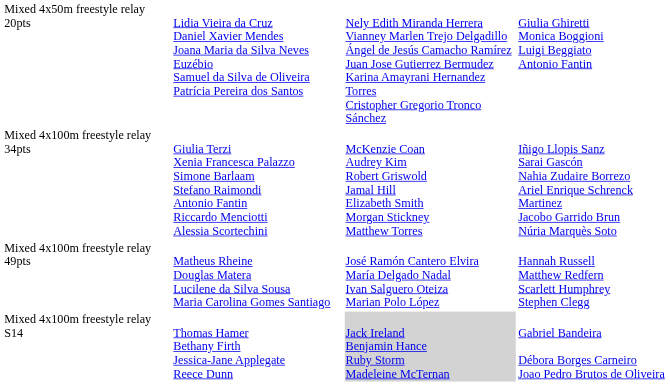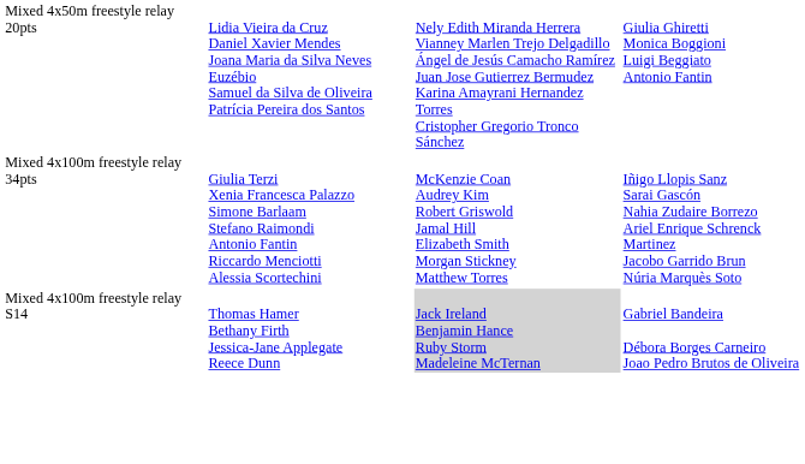 <table>
 <tr style="vertical-align:top;">
 <td>Mixed 4x50m freestyle relay 20pts</td>
 <td class="nowrap"><strong></strong><br><a href='#'>Lidia Vieira da Cruz</a><br><a href='#'>Daniel Xavier Mendes</a><br><a href='#'>Joana Maria da Silva Neves Euzébio</a><br><a href='#'>Samuel da Silva de Oliveira</a><br><a href='#'>Patrícia Pereira dos Santos</a></td>
 <td class="nowrap"><strong></strong><br><a href='#'>Nely Edith Miranda Herrera</a><br><a href='#'>Vianney Marlen Trejo Delgadillo</a><br><a href='#'>Ángel de Jesús Camacho Ramírez</a><br><a href='#'>Juan Jose Gutierrez Bermudez</a><br><a href='#'>Karina Amayrani Hernandez Torres</a><br><a href='#'>Cristopher Gregorio Tronco Sánchez</a></td>
 <td class="nowrap"><strong></strong><br><a href='#'>Giulia Ghiretti</a><br><a href='#'>Monica Boggioni</a><br><a href='#'>Luigi Beggiato</a><br><a href='#'>Antonio Fantin</a></td>
 </tr>
 <tr style="vertical-align:top;">
 <td>Mixed 4x100m freestyle relay 34pts</td>
 <td class="nowrap"><strong></strong><br><a href='#'>Giulia Terzi</a><br><a href='#'>Xenia Francesca Palazzo</a><br><a href='#'>Simone Barlaam</a><br><a href='#'>Stefano Raimondi</a><br><a href='#'>Antonio Fantin</a><br><a href='#'>Riccardo Menciotti</a><br><a href='#'>Alessia Scortechini</a></td>
 <td class="nowrap"><strong></strong><br><a href='#'>McKenzie Coan</a><br><a href='#'>Audrey Kim</a><br><a href='#'>Robert Griswold</a><br><a href='#'>Jamal Hill</a><br><a href='#'>Elizabeth Smith</a><br><a href='#'>Morgan Stickney</a><br><a href='#'>Matthew Torres</a></td>
 <td class="nowrap"><strong></strong><br><a href='#'>Iñigo Llopis Sanz</a><br><a href='#'>Sarai Gascón</a><br><a href='#'>Nahia Zudaire Borrezo</a><br><a href='#'>Ariel Enrique Schrenck Martinez</a><br><a href='#'>Jacobo Garrido Brun</a><br><a href='#'>Núria Marquès Soto</a></td>
 </tr>
 <tr style="vertical-align:top;">
-<td>Mixed 4x100m freestyle relay 49pts</td>
-<td class="nowrap"><strong></strong><br><a href='#'>Matheus Rheine</a><br><a href='#'>Douglas Matera</a><br><a href='#'>Lucilene da Silva Sousa</a><br><a href='#'>Maria Carolina Gomes Santiago</a></td>
-<td class="nowrap"><strong></strong><br><a href='#'>José Ramón Cantero Elvira</a><br><a href='#'>María Delgado Nadal</a><br><a href='#'>Ivan Salguero Oteiza</a><br><a href='#'>Marian Polo López</a></td>
-<td class="nowrap"><strong></strong><br><a href='#'>Hannah Russell</a><br><a href='#'>Matthew Redfern</a><br><a href='#'>Scarlett Humphrey</a><br><a href='#'>Stephen Clegg</a></td>
-</tr>
-<tr style="vertical-align:top;">
 <td>Mixed 4x100m freestyle relay S14</td>
 <td class="nowrap"><strong></strong><br><a href='#'>Thomas Hamer</a><br><a href='#'>Bethany Firth</a><br><a href='#'>Jessica-Jane Applegate</a><br><a href='#'>Reece Dunn</a></td>
 <td class="nowrap" style="background: lightgrey;"><strong></strong><br><a href='#'>Jack Ireland</a><br><a href='#'>Benjamin Hance</a><br><a href='#'>Ruby Storm</a><br><a href='#'>Madeleine McTernan</a></td>
 <td class="nowrap"><strong></strong><br><a href='#'>Gabriel Bandeira</a><br><br><a href='#'>Débora Borges Carneiro</a><br><a href='#'>Joao Pedro Brutos de Oliveira</a></td>
 </tr>
 </table>
